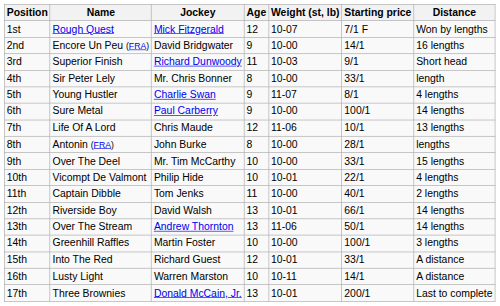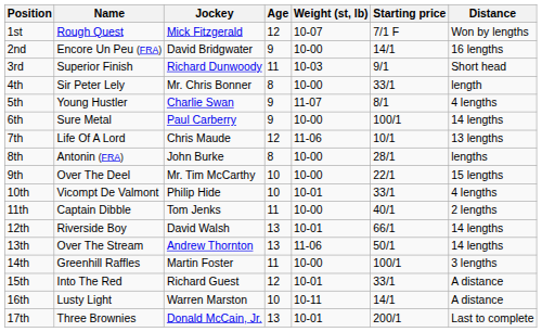 <table class="wikitable sortable">
 <tr>
 <th>Position</th>
 <th>Name</th>
 <th>Jockey</th>
 <th>Age</th>
 <th>Weight (st, lb)</th>
 <th>Starting price</th>
 <th>Distance</th>
 </tr>
 <tr>
 <td>1st</td>
 <td><a href='#'>Rough Quest</a></td>
 <td><a href='#'>Mick Fitzgerald</a></td>
 <td>12</td>
 <td>10-07</td>
 <td>7/1 F</td>
 <td>Won by  lengths</td>
 </tr>
 <tr>
 <td>2nd</td>
 <td>Encore Un Peu <small>(<a href='#'>FRA</a>)</small></td>
 <td>David Bridgwater</td>
 <td>9</td>
 <td>10-00</td>
 <td>14/1</td>
 <td>16 lengths</td>
 </tr>
 <tr>
 <td>3rd</td>
 <td>Superior Finish</td>
 <td><a href='#'>Richard Dunwoody</a></td>
 <td>11</td>
 <td>10-03</td>
 <td>9/1</td>
 <td>Short head</td>
 </tr>
 <tr>
 <td>4th</td>
 <td>Sir Peter Lely</td>
 <td>Mr. Chris Bonner</td>
 <td>8</td>
 <td>10-00</td>
 <td>33/1</td>
 <td> length</td>
 </tr>
 <tr>
 <td>5th</td>
 <td>Young Hustler</td>
 <td><a href='#'>Charlie Swan</a></td>
 <td>9</td>
 <td>11-07</td>
 <td>8/1</td>
 <td>4 lengths</td>
 </tr>
 <tr>
 <td>6th</td>
 <td>Sure Metal</td>
 <td><a href='#'>Paul Carberry</a></td>
 <td>9</td>
 <td>10-00</td>
 <td>100/1</td>
 <td>14 lengths</td>
 </tr>
 <tr>
 <td>7th</td>
 <td>Life Of A Lord</td>
 <td>Chris Maude</td>
 <td>12</td>
 <td>11-06</td>
 <td>10/1</td>
 <td>13 lengths</td>
 </tr>
 <tr>
 <td>8th</td>
 <td>Antonin <small>(<a href='#'>FRA</a>)</small></td>
 <td>John Burke</td>
 <td>8</td>
 <td>10-00</td>
 <td>28/1</td>
 <td> lengths</td>
 </tr>
 <tr>
 <td>9th</td>
 <td>Over The Deel</td>
 <td>Mr. Tim McCarthy</td>
 <td>10</td>
 <td>10-00</td>
-<td>33/1</td>
+<td>22/1</td>
 <td>15 lengths</td>
 </tr>
 <tr>
 <td>10th</td>
 <td>Vicompt De Valmont</td>
 <td>Philip Hide</td>
 <td>10</td>
 <td>10-01</td>
-<td>22/1</td>
+<td>33/1</td>
 <td>4 lengths</td>
 </tr>
 <tr>
 <td>11th</td>
 <td>Captain Dibble</td>
 <td>Tom Jenks</td>
 <td>11</td>
 <td>10-00</td>
 <td>40/1</td>
 <td>2 lengths</td>
 </tr>
 <tr>
 <td>12th</td>
 <td>Riverside Boy</td>
 <td>David Walsh</td>
 <td>13</td>
 <td>10-01</td>
 <td>66/1</td>
 <td>14 lengths</td>
 </tr>
 <tr>
 <td>13th</td>
 <td>Over The Stream</td>
 <td><a href='#'>Andrew Thornton</a></td>
 <td>13</td>
 <td>11-06</td>
 <td>50/1</td>
 <td>14 lengths</td>
 </tr>
 <tr>
 <td>14th</td>
 <td>Greenhill Raffles</td>
 <td>Martin Foster</td>
-<td>10</td>
+<td>11</td>
 <td>10-00</td>
 <td>100/1</td>
 <td>3 lengths</td>
 </tr>
 <tr>
 <td>15th</td>
 <td>Into The Red</td>
 <td>Richard Guest</td>
 <td>12</td>
 <td>10-01</td>
 <td>33/1</td>
 <td>A distance</td>
 </tr>
 <tr>
 <td>16th</td>
 <td>Lusty Light</td>
 <td>Warren Marston</td>
 <td>10</td>
 <td>10-11</td>
 <td>14/1</td>
 <td>A distance</td>
 </tr>
 <tr>
 <td>17th</td>
 <td>Three Brownies</td>
 <td><a href='#'>Donald McCain, Jr.</a></td>
 <td>13</td>
 <td>10-01</td>
 <td>200/1</td>
 <td>Last to complete</td>
 </tr>
 </table>
